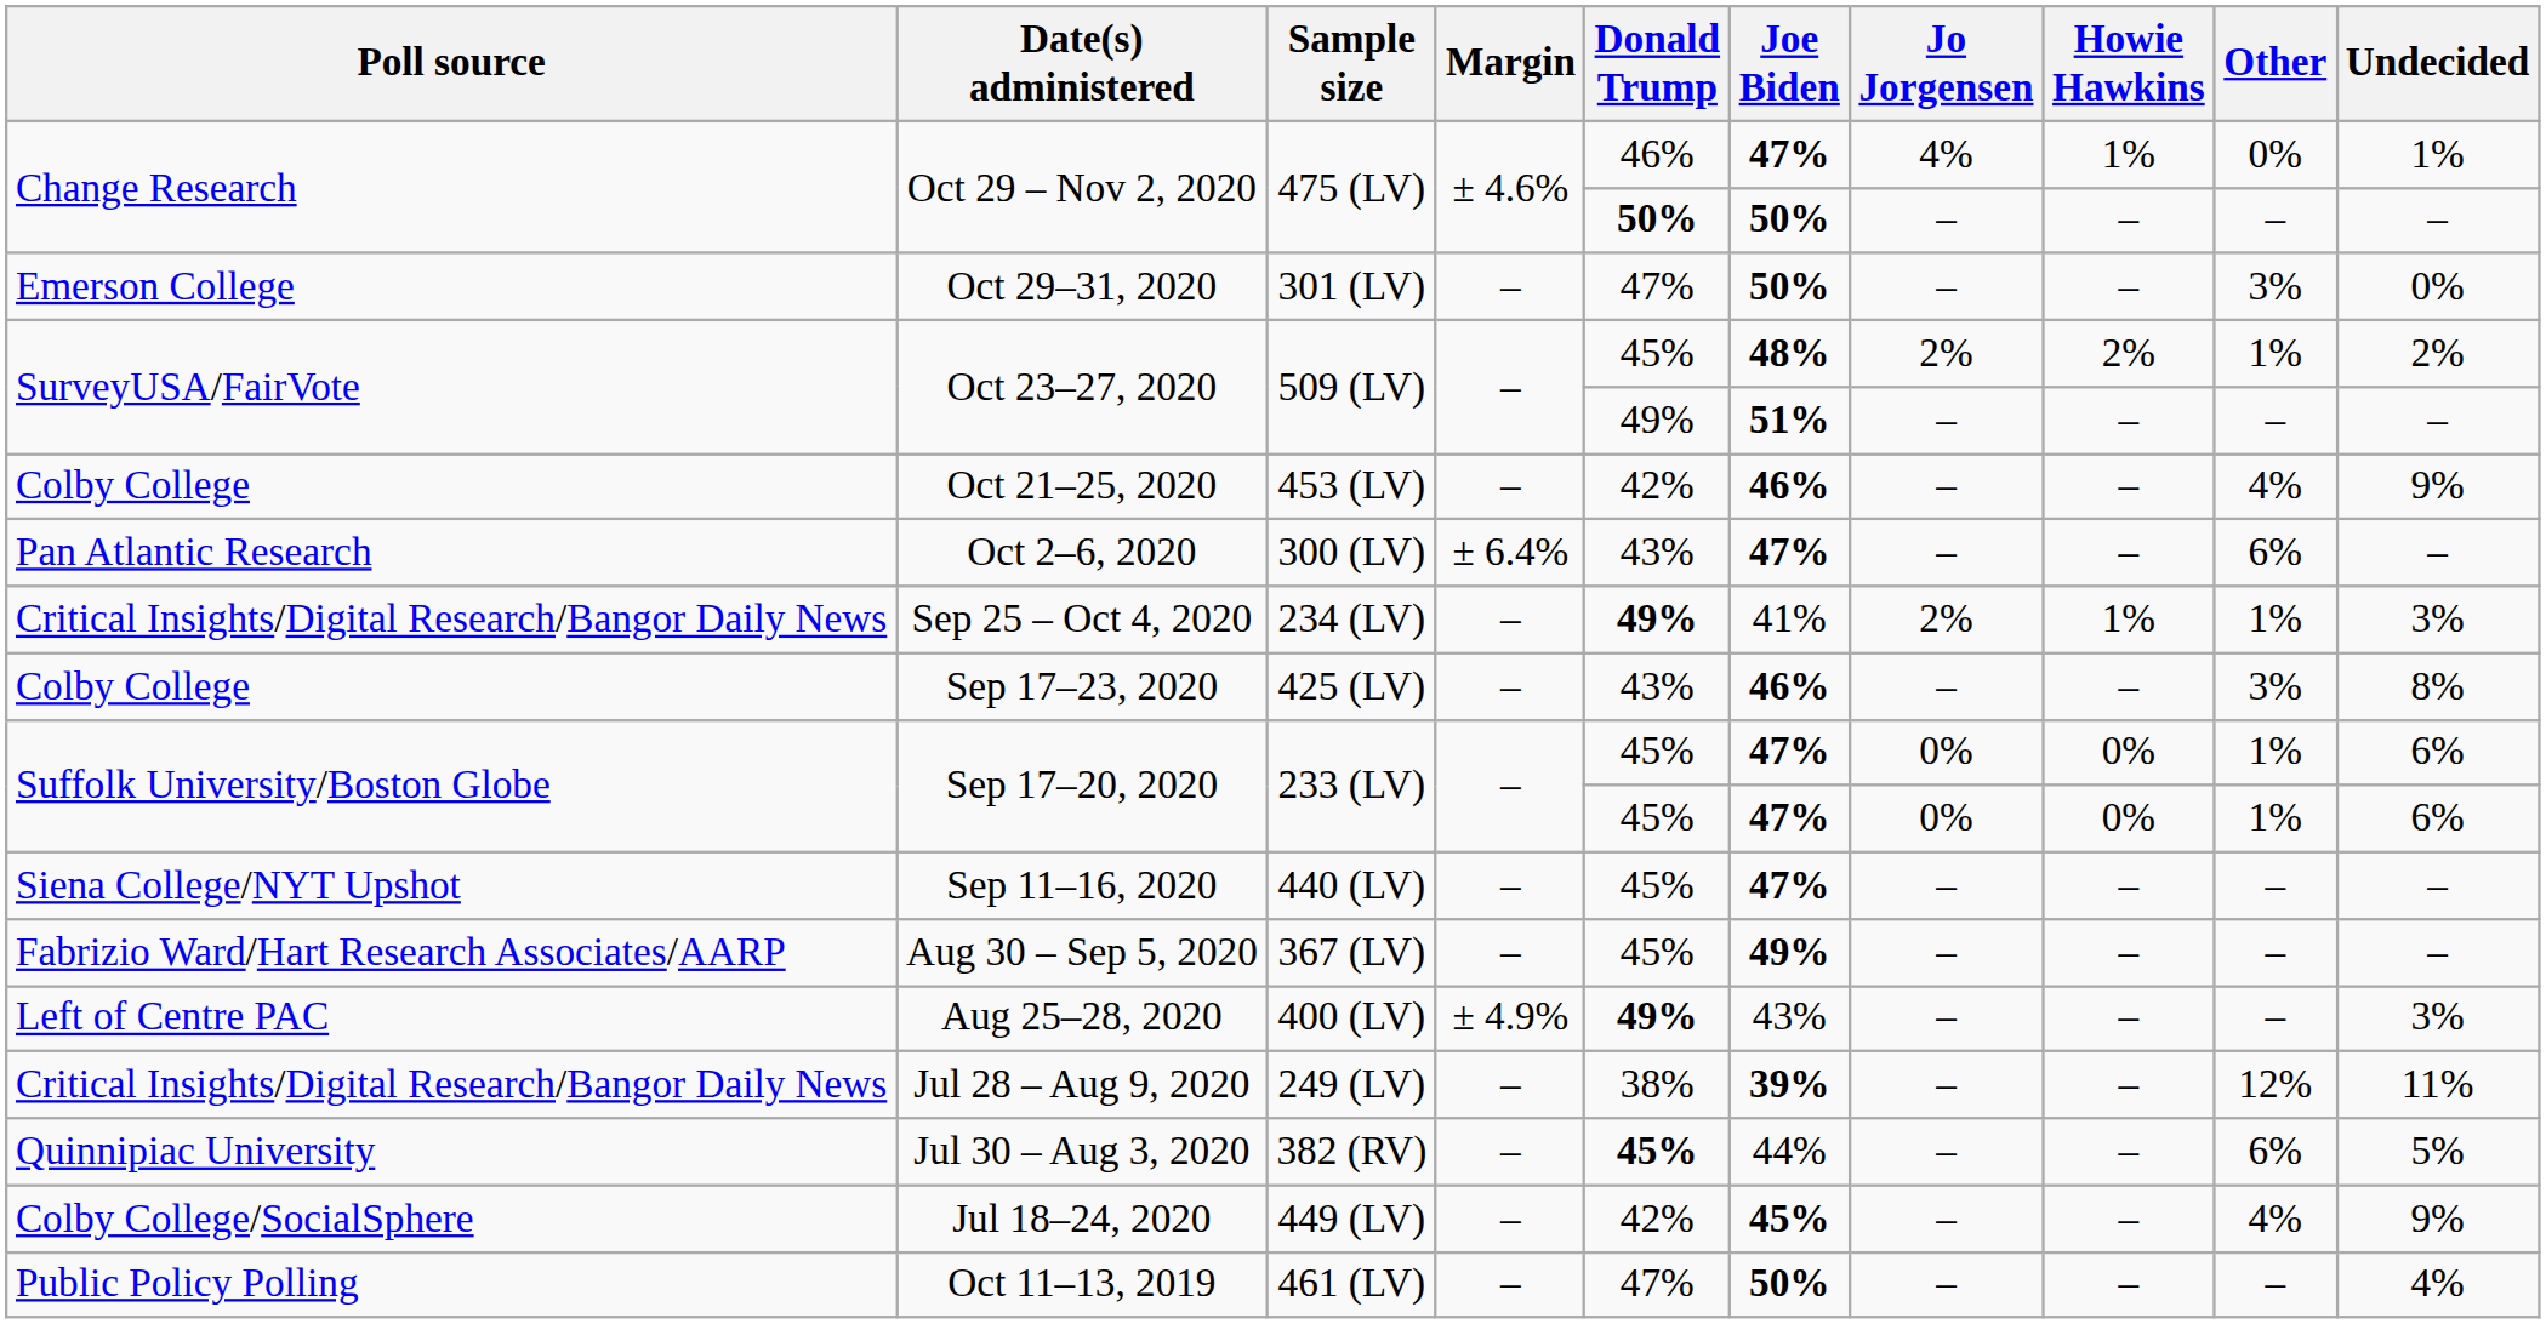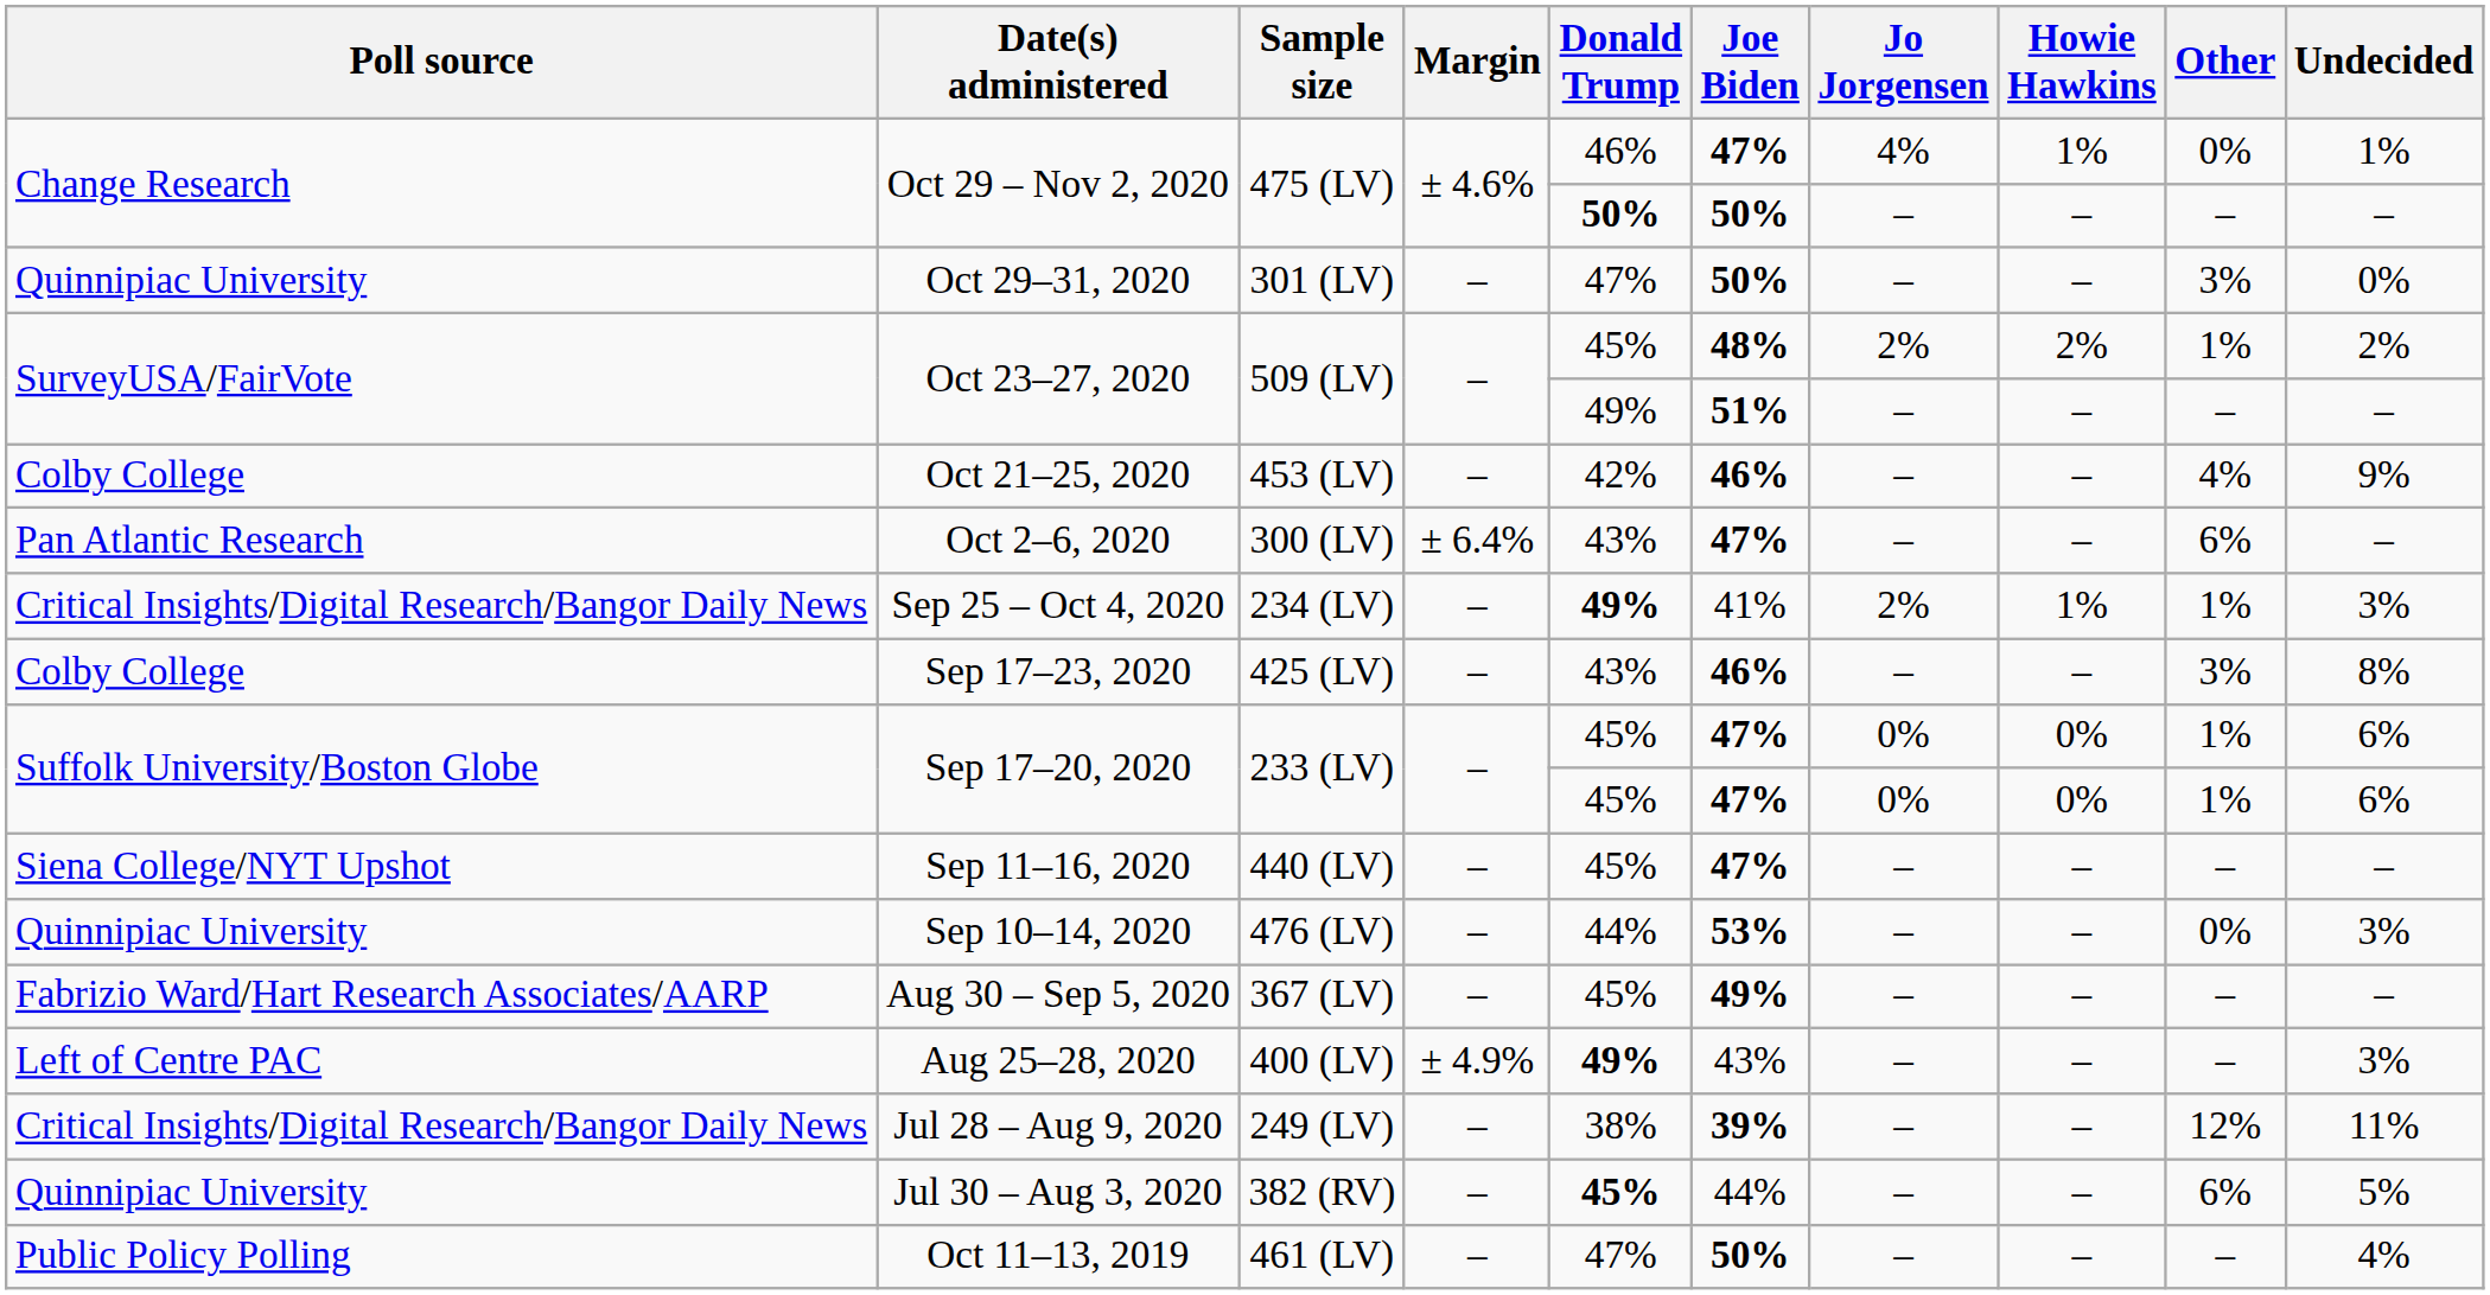 <table class="wikitable sortable" style="text-align:center;font-size:90%;line-height:17px">
 <tr>
 <th>Poll source</th>
 <th>Date(s)<br>administered</th>
 <th>Sample<br>size</th>
 <th>Margin<br></th>
 <th class="unsortable"><a href='#'>Donald<br>Trump</a><br><small></small></th>
 <th class="unsortable"><a href='#'>Joe<br>Biden</a><br><small></small></th>
 <th class="unsortable"><a href='#'>Jo<br>Jorgensen</a><br><small></small></th>
 <th class="unsortable"><a href='#'>Howie<br>Hawkins</a><br><small></small></th>
 <th class="unsortable"><a href='#'>Other</a></th>
 <th class="unsortable">Undecided</th>
 </tr>
 <tr>
 <td rowspan="2" style="text-align:left;"><a href='#'>Change Research</a></td>
 <td rowspan="2">Oct 29 – Nov 2, 2020</td>
 <td rowspan="2">475 (LV)</td>
 <td rowspan="2">± 4.6%</td>
 <td>46%</td>
 <td><strong>47%</strong></td>
 <td>4%</td>
 <td>1%</td>
 <td>0%</td>
 <td>1%</td>
 </tr>
 <tr>
 <td><strong>50%</strong></td>
 <td><strong>50%</strong></td>
 <td>–</td>
 <td>–</td>
 <td>–</td>
 <td>–</td>
 </tr>
 <tr>
-<td style="text-align:left;"><a href='#'>Emerson College</a></td>
+<td style="text-align:left;"><a href='#'>Quinnipiac University</a></td>
 <td>Oct 29–31, 2020</td>
 <td>301 (LV)</td>
 <td>–</td>
 <td>47%</td>
 <td><strong>50%</strong></td>
 <td>–</td>
 <td>–</td>
 <td>3%</td>
 <td>0%</td>
 </tr>
 <tr>
 <td rowspan="2" style="text-align:left;"><a href='#'>SurveyUSA</a>/<a href='#'>FairVote</a></td>
 <td rowspan="2">Oct 23–27, 2020</td>
 <td rowspan="2">509 (LV)</td>
 <td rowspan="2">–</td>
 <td>45%</td>
 <td><strong>48%</strong></td>
 <td>2%</td>
 <td>2%</td>
 <td>1%</td>
 <td>2%</td>
 </tr>
 <tr>
 <td>49%</td>
 <td><strong>51%</strong></td>
 <td>–</td>
 <td>–</td>
 <td>–</td>
 <td>–</td>
 </tr>
 <tr>
 <td style="text-align:left;"><a href='#'>Colby College</a></td>
 <td>Oct 21–25, 2020</td>
 <td>453 (LV)</td>
 <td>–</td>
 <td>42%</td>
 <td><strong>46%</strong></td>
 <td>–</td>
 <td>–</td>
 <td>4%</td>
 <td>9%</td>
 </tr>
 <tr>
 <td style="text-align:left;"><a href='#'>Pan Atlantic Research</a></td>
 <td>Oct 2–6, 2020</td>
 <td>300 (LV)</td>
 <td>± 6.4%</td>
 <td>43%</td>
 <td><strong>47%</strong></td>
 <td>–</td>
 <td>–</td>
 <td>6%</td>
 <td>–</td>
 </tr>
 <tr>
 <td style="text-align:left;"><a href='#'>Critical Insights</a>/<a href='#'>Digital Research</a>/<a href='#'>Bangor Daily News</a></td>
 <td>Sep 25 – Oct 4, 2020</td>
 <td>234 (LV)</td>
 <td>–</td>
 <td><strong>49%</strong></td>
 <td>41%</td>
 <td>2%</td>
 <td>1%</td>
 <td>1%</td>
 <td>3%</td>
 </tr>
 <tr>
 <td style="text-align:left;"><a href='#'>Colby College</a></td>
 <td>Sep 17–23, 2020</td>
 <td>425 (LV)</td>
 <td>–</td>
 <td>43%</td>
 <td><strong>46%</strong></td>
 <td>–</td>
 <td>–</td>
 <td>3%</td>
 <td>8%</td>
 </tr>
 <tr>
 <td rowspan="2" style="text-align:left;"><a href='#'>Suffolk University</a>/<a href='#'>Boston Globe</a></td>
 <td rowspan="2">Sep 17–20, 2020</td>
 <td rowspan="2">233 (LV)</td>
 <td rowspan="2">–</td>
 <td>45%</td>
 <td><strong>47%</strong></td>
 <td>0%</td>
 <td>0%</td>
 <td>1%</td>
 <td>6%</td>
 </tr>
 <tr>
 <td>45%</td>
 <td><strong>47%</strong></td>
 <td>0%</td>
 <td>0%</td>
 <td>1%</td>
 <td>6%</td>
 </tr>
 <tr>
 <td style="text-align:left;"><a href='#'>Siena College</a>/<a href='#'>NYT Upshot</a></td>
 <td>Sep 11–16, 2020</td>
 <td>440 (LV)</td>
 <td>–</td>
 <td>45%</td>
 <td><strong>47%</strong></td>
 <td>–</td>
 <td>–</td>
 <td>–</td>
 <td>–</td>
 </tr>
 <tr>
+<td style="text-align:left;"><a href='#'>Quinnipiac University</a></td>
+<td>Sep 10–14, 2020</td>
+<td>476 (LV)</td>
+<td>–</td>
+<td>44%</td>
+<td><strong>53%</strong></td>
+<td>–</td>
+<td>–</td>
+<td>0%</td>
+<td>3%</td>
+</tr>
+<tr>
 <td style="text-align:left;"><a href='#'>Fabrizio Ward</a>/<a href='#'>Hart Research Associates</a>/<a href='#'>AARP</a></td>
 <td>Aug 30 – Sep 5, 2020</td>
 <td>367 (LV)</td>
 <td>–</td>
 <td>45%</td>
 <td><strong>49%</strong></td>
 <td>–</td>
 <td>–</td>
 <td>–</td>
 <td>–</td>
 </tr>
 <tr>
 <td style="text-align:left;"><a href='#'>Left of Centre PAC</a></td>
 <td>Aug 25–28, 2020</td>
 <td>400 (LV)</td>
 <td>± 4.9%</td>
 <td><strong>49%</strong></td>
 <td>43%</td>
 <td>–</td>
 <td>–</td>
 <td>–</td>
 <td>3%</td>
 </tr>
 <tr>
 <td style="text-align:left;"><a href='#'>Critical Insights</a>/<a href='#'>Digital Research</a>/<a href='#'>Bangor Daily News</a></td>
 <td>Jul 28 – Aug 9, 2020</td>
 <td>249 (LV)</td>
 <td>–</td>
 <td>38%</td>
 <td><strong>39%</strong></td>
 <td>–</td>
 <td>–</td>
 <td>12%</td>
 <td>11%</td>
 </tr>
 <tr>
 <td style="text-align:left;"><a href='#'>Quinnipiac University</a></td>
 <td>Jul 30 – Aug 3, 2020</td>
 <td>382 (RV)</td>
 <td>–</td>
 <td><strong>45%</strong></td>
 <td>44%</td>
 <td>–</td>
 <td>–</td>
 <td>6%</td>
 <td>5%</td>
 </tr>
 <tr>
-<td style="text-align:left;"><a href='#'>Colby College</a>/<a href='#'>SocialSphere</a></td>
-<td>Jul 18–24, 2020</td>
-<td>449 (LV)</td>
-<td>–</td>
-<td>42%</td>
-<td><strong>45%</strong></td>
-<td>–</td>
-<td>–</td>
-<td>4%</td>
-<td>9%</td>
-</tr>
-<tr>
 <td style="text-align:left;"><a href='#'>Public Policy Polling</a></td>
 <td>Oct 11–13, 2019</td>
 <td>461 (LV)</td>
 <td>–</td>
 <td>47%</td>
 <td><strong>50%</strong></td>
 <td>–</td>
 <td>–</td>
 <td>–</td>
 <td>4%</td>
 </tr>
 </table>
